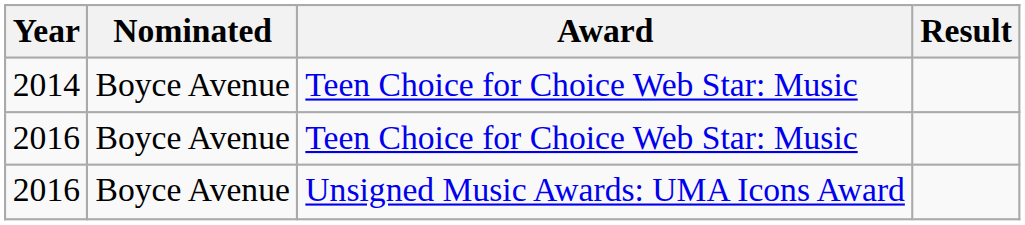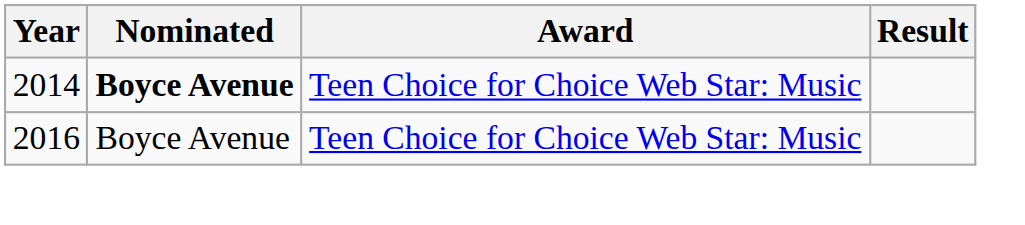 <table class="wikitable sortable">
 <tr>
 <th>Year</th>
 <th>Nominated</th>
 <th>Award</th>
 <th>Result</th>
 </tr>
 <tr>
 <td>2014</td>
-<td>Boyce Avenue</td>
+<td><strong>Boyce Avenue</strong></td>
 <td><a href='#'>Teen Choice for Choice Web Star: Music</a></td>
 <td></td>
 </tr>
 <tr>
 <td>2016</td>
 <td>Boyce Avenue</td>
 <td><a href='#'>Teen Choice for Choice Web Star: Music</a></td>
 <td></td>
 </tr>
-<tr>
-<td>2016</td>
-<td>Boyce Avenue</td>
-<td><a href='#'>Unsigned Music Awards: UMA Icons Award</a></td>
-<td></td>
-</tr>
 </table>
